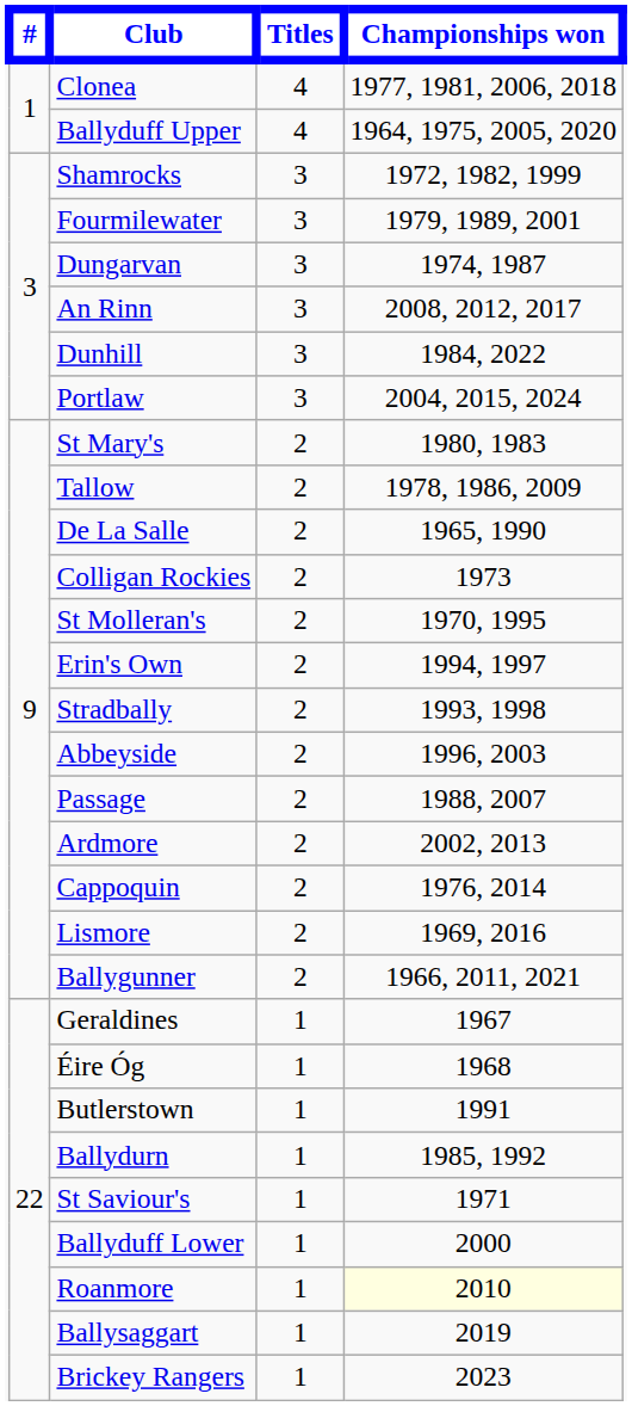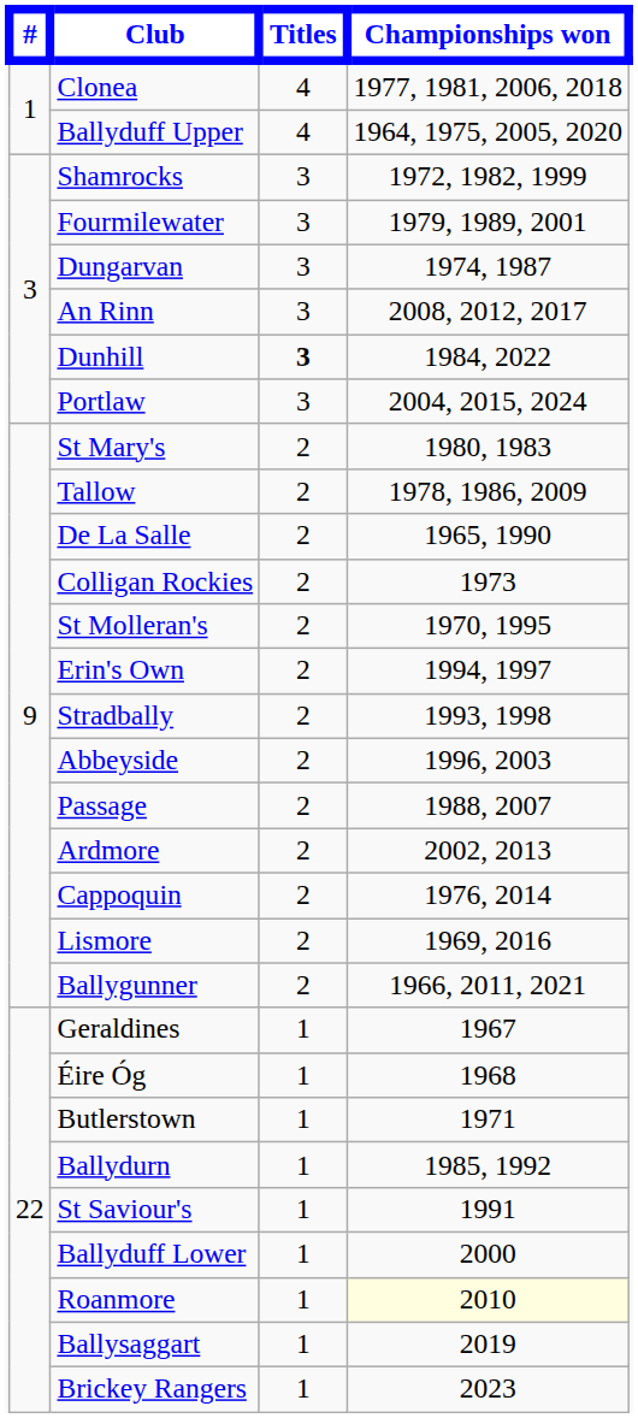 <table class="wikitable sortable" style="text-align:center;">
 <tr>
 <th style="background:white;color:blue; border:5px solid blue">#</th>
 <th style="background:white;color:blue; border:5px solid blue">Club</th>
 <th style="background:white;color:blue; border:5px solid blue">Titles</th>
 <th style="background:white;color:blue; border:5px solid blue">Championships won</th>
 </tr>
 <tr>
 <td rowspan="2">1</td>
 <td style="text-align:left"><a href='#'>Clonea</a></td>
 <td>4</td>
 <td>1977, 1981, 2006, 2018</td>
 </tr>
 <tr>
 <td style="text-align:left"><a href='#'>Ballyduff Upper</a></td>
 <td>4</td>
 <td>1964, 1975, 2005, 2020</td>
 </tr>
 <tr>
 <td rowspan="6">3</td>
 <td style="text-align:left"><a href='#'>Shamrocks</a></td>
 <td>3</td>
 <td>1972, 1982, 1999</td>
 </tr>
 <tr>
 <td style="text-align:left"><a href='#'>Fourmilewater</a></td>
 <td>3</td>
 <td>1979, 1989, 2001</td>
 </tr>
 <tr>
 <td style="text-align:left"><a href='#'>Dungarvan</a></td>
 <td>3</td>
 <td>1974, 1987</td>
 </tr>
 <tr>
 <td style="text-align:left"><a href='#'>An Rinn</a></td>
 <td>3</td>
 <td>2008, 2012, 2017</td>
 </tr>
 <tr>
 <td style="text-align:left"><a href='#'>Dunhill</a></td>
-<td>3</td>
+<td><strong>3</strong></td>
 <td>1984, 2022</td>
 </tr>
 <tr>
 <td style="text-align:left"><a href='#'>Portlaw</a></td>
 <td>3</td>
 <td>2004, 2015, 2024</td>
 </tr>
 <tr>
 <td rowspan="13">9</td>
 <td style="text-align:left"><a href='#'>St Mary's</a></td>
 <td>2</td>
 <td>1980, 1983</td>
 </tr>
 <tr>
 <td style="text-align:left"><a href='#'>Tallow</a></td>
 <td>2</td>
 <td>1978, 1986, 2009</td>
 </tr>
 <tr>
 <td style="text-align:left"><a href='#'>De La Salle</a></td>
 <td>2</td>
 <td>1965, 1990</td>
 </tr>
 <tr>
 <td style="text-align:left"><a href='#'>Colligan Rockies</a></td>
 <td>2</td>
 <td>1973</td>
 </tr>
 <tr>
 <td style="text-align:left"><a href='#'>St Molleran's</a></td>
 <td>2</td>
 <td>1970, 1995</td>
 </tr>
 <tr>
 <td style="text-align:left"><a href='#'>Erin's Own</a></td>
 <td>2</td>
 <td>1994, 1997</td>
 </tr>
 <tr>
 <td style="text-align:left"><a href='#'>Stradbally</a></td>
 <td>2</td>
 <td>1993, 1998</td>
 </tr>
 <tr>
 <td style="text-align:left"><a href='#'>Abbeyside</a></td>
 <td>2</td>
 <td>1996, 2003</td>
 </tr>
 <tr>
 <td style="text-align:left"><a href='#'>Passage</a></td>
 <td>2</td>
 <td>1988, 2007</td>
 </tr>
 <tr>
 <td style="text-align:left"><a href='#'>Ardmore</a></td>
 <td>2</td>
 <td>2002, 2013</td>
 </tr>
 <tr>
 <td style="text-align:left"><a href='#'>Cappoquin</a></td>
 <td>2</td>
 <td>1976, 2014</td>
 </tr>
 <tr>
 <td style="text-align:left"><a href='#'>Lismore</a></td>
 <td>2</td>
 <td>1969, 2016</td>
 </tr>
 <tr>
 <td style="text-align:left"><a href='#'>Ballygunner</a></td>
 <td>2</td>
 <td>1966, 2011, 2021</td>
 </tr>
 <tr>
 <td rowspan="9">22</td>
 <td style="text-align:left">Geraldines</td>
 <td>1</td>
 <td>1967</td>
 </tr>
 <tr>
 <td style="text-align:left">Éire Óg</td>
 <td>1</td>
 <td>1968</td>
 </tr>
 <tr>
 <td style="text-align:left">Butlerstown</td>
 <td>1</td>
-<td>1991</td>
+<td>1971</td>
 </tr>
 <tr>
 <td style="text-align:left"><a href='#'>Ballydurn</a></td>
 <td>1</td>
 <td>1985, 1992</td>
 </tr>
 <tr>
 <td style="text-align:left"><a href='#'>St Saviour's</a></td>
 <td>1</td>
-<td>1971</td>
+<td>1991</td>
 </tr>
 <tr>
 <td style="text-align:left"><a href='#'>Ballyduff Lower</a></td>
 <td>1</td>
 <td>2000</td>
 </tr>
 <tr>
 <td style="text-align:left"><a href='#'>Roanmore</a></td>
 <td>1</td>
 <td style="background: lightyellow;">2010</td>
 </tr>
 <tr>
 <td style="text-align:left"><a href='#'>Ballysaggart</a></td>
 <td>1</td>
 <td>2019</td>
 </tr>
 <tr>
 <td style="text-align:left"><a href='#'>Brickey Rangers</a></td>
 <td>1</td>
 <td>2023</td>
 </tr>
 </table>
